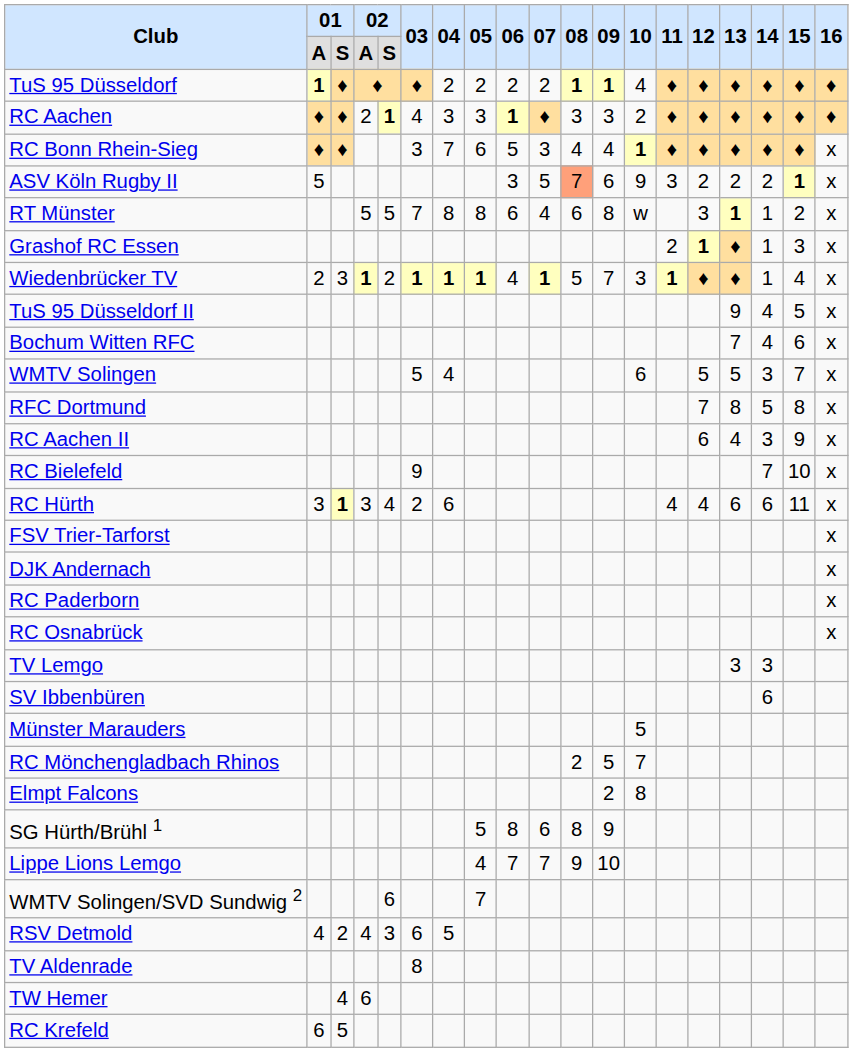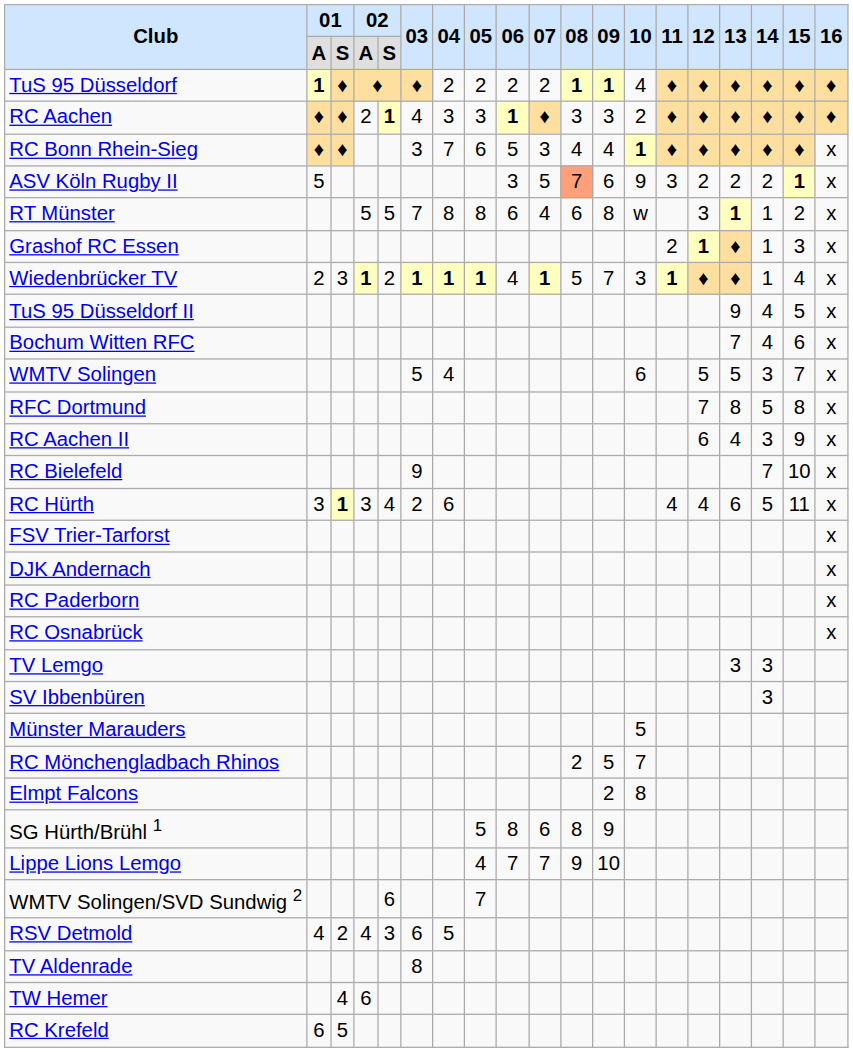 <table class="wikitable">
 <tr align="center" bgcolor="#D0E6FF">
 <td rowspan=2><strong>Club</strong></td>
 <td colspan=2><strong>01</strong></td>
 <td colspan=2><strong>02</strong></td>
 <td rowspan=2><strong>03</strong></td>
 <td rowspan=2><strong>04</strong></td>
 <td rowspan=2><strong>05</strong></td>
 <td rowspan=2><strong>06</strong></td>
 <td rowspan=2><strong>07</strong></td>
 <td rowspan=2><strong>08</strong></td>
 <td rowspan=2><strong>09</strong></td>
 <td rowspan=2><strong>10</strong></td>
 <td rowspan=2><strong>11</strong></td>
 <td rowspan=2><strong>12</strong></td>
 <td rowspan=2><strong>13</strong></td>
 <td rowspan=2><strong>14</strong></td>
 <td rowspan=2><strong>15</strong></td>
 <td rowspan=2><strong>16</strong></td>
 </tr>
 <tr align="center" bgcolor="#dfdfdf">
 <td><strong>A</strong></td>
 <td><strong>S</strong></td>
 <td><strong>A</strong></td>
 <td><strong>S</strong></td>
 </tr>
 <tr align="center">
 <td align="left"><a href='#'>TuS 95 Düsseldorf</a></td>
 <td bgcolor="#ffffbf"><strong>1</strong></td>
 <td bgcolor="#ffdf9f"><strong>♦</strong></td>
 <td colspan=2 bgcolor="#ffdf9f"><strong>♦</strong></td>
 <td bgcolor="#ffdf9f"><strong>♦</strong></td>
 <td>2</td>
 <td>2</td>
 <td>2</td>
 <td>2</td>
 <td bgcolor="#ffffbf"><strong>1</strong></td>
 <td bgcolor="#ffffbf"><strong>1</strong></td>
 <td>4</td>
 <td bgcolor="#ffdf9f"><strong>♦</strong></td>
 <td bgcolor="#ffdf9f"><strong>♦</strong></td>
 <td bgcolor="#ffdf9f"><strong>♦</strong></td>
 <td bgcolor="#ffdf9f"><strong>♦</strong></td>
 <td bgcolor="#ffdf9f"><strong>♦</strong></td>
 <td bgcolor="#ffdf9f"><strong>♦</strong></td>
 </tr>
 <tr align="center">
 <td align="left"><a href='#'>RC Aachen</a></td>
 <td bgcolor="#ffdf9f"><strong>♦</strong></td>
 <td bgcolor="#ffdf9f"><strong>♦</strong></td>
 <td>2</td>
 <td bgcolor="#ffffbf"><strong>1</strong></td>
 <td>4</td>
 <td>3</td>
 <td>3</td>
 <td bgcolor="#ffffbf"><strong>1</strong></td>
 <td bgcolor="#ffdf9f"><strong>♦</strong></td>
 <td>3</td>
 <td>3</td>
 <td>2</td>
 <td bgcolor="#ffdf9f"><strong>♦</strong></td>
 <td bgcolor="#ffdf9f"><strong>♦</strong></td>
 <td bgcolor="#ffdf9f"><strong>♦</strong></td>
 <td bgcolor="#ffdf9f"><strong>♦</strong></td>
 <td bgcolor="#ffdf9f"><strong>♦</strong></td>
 <td bgcolor="#ffdf9f"><strong>♦</strong></td>
 </tr>
 <tr align="center">
 <td align="left"><a href='#'>RC Bonn Rhein-Sieg</a></td>
 <td bgcolor="#ffdf9f"><strong>♦</strong></td>
 <td bgcolor="#ffdf9f"><strong>♦</strong></td>
 <td></td>
 <td></td>
 <td>3</td>
 <td>7</td>
 <td>6</td>
 <td>5</td>
 <td>3</td>
 <td>4</td>
 <td>4</td>
 <td bgcolor="#ffffbf"><strong>1</strong></td>
 <td bgcolor="#ffdf9f"><strong>♦</strong></td>
 <td bgcolor="#ffdf9f"><strong>♦</strong></td>
 <td bgcolor="#ffdf9f"><strong>♦</strong></td>
 <td bgcolor="#ffdf9f"><strong>♦</strong></td>
 <td bgcolor="#ffdf9f"><strong>♦</strong></td>
 <td>x</td>
 </tr>
 <tr align="center">
 <td align="left"><a href='#'>ASV Köln Rugby II</a></td>
 <td>5</td>
 <td></td>
 <td></td>
 <td></td>
 <td></td>
 <td></td>
 <td></td>
 <td>3</td>
 <td>5</td>
 <td style="background: lightsalmon;">7</td>
 <td>6</td>
 <td>9</td>
 <td>3</td>
 <td>2</td>
 <td>2</td>
 <td>2</td>
 <td bgcolor="#ffffbf"><strong>1</strong></td>
 <td>x</td>
 </tr>
 <tr align="center">
 <td align="left"><a href='#'>RT Münster</a></td>
 <td></td>
 <td></td>
 <td>5</td>
 <td>5</td>
 <td>7</td>
 <td>8</td>
 <td>8</td>
 <td>6</td>
 <td>4</td>
 <td>6</td>
 <td>8</td>
 <td>w</td>
 <td></td>
 <td>3</td>
 <td bgcolor="#ffffbf"><strong>1</strong></td>
 <td>1</td>
 <td>2</td>
 <td>x</td>
 </tr>
 <tr align="center">
 <td align="left"><a href='#'>Grashof RC Essen</a></td>
 <td></td>
 <td></td>
 <td></td>
 <td></td>
 <td></td>
 <td></td>
 <td></td>
 <td></td>
 <td></td>
 <td></td>
 <td></td>
 <td></td>
 <td>2</td>
 <td bgcolor="#ffffbf"><strong>1</strong></td>
 <td bgcolor="#ffdf9f"><strong>♦</strong></td>
 <td>1</td>
 <td>3</td>
 <td>x</td>
 </tr>
 <tr align="center">
 <td align="left"><a href='#'>Wiedenbrücker TV</a></td>
 <td>2</td>
 <td>3</td>
 <td bgcolor="#ffffbf"><strong>1</strong></td>
 <td>2</td>
 <td bgcolor="#ffffbf"><strong>1</strong></td>
 <td bgcolor="#ffffbf"><strong>1</strong></td>
 <td bgcolor="#ffffbf"><strong>1</strong></td>
 <td>4</td>
 <td bgcolor="#ffffbf"><strong>1</strong></td>
 <td>5</td>
 <td>7</td>
 <td>3</td>
 <td bgcolor="#ffffbf"><strong>1</strong></td>
 <td bgcolor="#ffdf9f"><strong>♦</strong></td>
 <td bgcolor="#ffdf9f"><strong>♦</strong></td>
 <td>1</td>
 <td>4</td>
 <td>x</td>
 </tr>
 <tr align="center">
 <td align="left"><a href='#'>TuS 95 Düsseldorf II</a></td>
 <td></td>
 <td></td>
 <td></td>
 <td></td>
 <td></td>
 <td></td>
 <td></td>
 <td></td>
 <td></td>
 <td></td>
 <td></td>
 <td></td>
 <td></td>
 <td></td>
 <td>9</td>
 <td>4</td>
 <td>5</td>
 <td>x</td>
 </tr>
 <tr align="center">
 <td align="left"><a href='#'>Bochum Witten RFC</a></td>
 <td></td>
 <td></td>
 <td></td>
 <td></td>
 <td></td>
 <td></td>
 <td></td>
 <td></td>
 <td></td>
 <td></td>
 <td></td>
 <td></td>
 <td></td>
 <td></td>
 <td>7</td>
 <td>4</td>
 <td>6</td>
 <td>x</td>
 </tr>
 <tr align="center">
 <td align="left"><a href='#'>WMTV Solingen</a></td>
 <td></td>
 <td></td>
 <td></td>
 <td></td>
 <td>5</td>
 <td>4</td>
 <td></td>
 <td></td>
 <td></td>
 <td></td>
 <td></td>
 <td>6</td>
 <td></td>
 <td>5</td>
 <td>5</td>
 <td>3</td>
 <td>7</td>
 <td>x</td>
 </tr>
 <tr align="center">
 <td align="left"><a href='#'>RFC Dortmund</a></td>
 <td></td>
 <td></td>
 <td></td>
 <td></td>
 <td></td>
 <td></td>
 <td></td>
 <td></td>
 <td></td>
 <td></td>
 <td></td>
 <td></td>
 <td></td>
 <td>7</td>
 <td>8</td>
 <td>5</td>
 <td>8</td>
 <td>x</td>
 </tr>
 <tr align="center">
 <td align="left"><a href='#'>RC Aachen II</a></td>
 <td></td>
 <td></td>
 <td></td>
 <td></td>
 <td></td>
 <td></td>
 <td></td>
 <td></td>
 <td></td>
 <td></td>
 <td></td>
 <td></td>
 <td></td>
 <td>6</td>
 <td>4</td>
 <td>3</td>
 <td>9</td>
 <td>x</td>
 </tr>
 <tr align="center">
 <td align="left"><a href='#'>RC Bielefeld</a></td>
 <td></td>
 <td></td>
 <td></td>
 <td></td>
 <td>9</td>
 <td></td>
 <td></td>
 <td></td>
 <td></td>
 <td></td>
 <td></td>
 <td></td>
 <td></td>
 <td></td>
 <td></td>
 <td>7</td>
 <td>10</td>
 <td>x</td>
 </tr>
 <tr align="center">
 <td align="left"><a href='#'>RC Hürth</a></td>
 <td>3</td>
 <td bgcolor="#ffffbf"><strong>1</strong></td>
 <td>3</td>
 <td>4</td>
 <td>2</td>
 <td>6</td>
 <td></td>
 <td></td>
 <td></td>
 <td></td>
 <td></td>
 <td></td>
 <td>4</td>
 <td>4</td>
 <td>6</td>
-<td>6</td>
+<td>5</td>
 <td>11</td>
 <td>x</td>
 </tr>
 <tr align="center">
 <td align="left"><a href='#'>FSV Trier-Tarforst</a></td>
 <td></td>
 <td></td>
 <td></td>
 <td></td>
 <td></td>
 <td></td>
 <td></td>
 <td></td>
 <td></td>
 <td></td>
 <td></td>
 <td></td>
 <td></td>
 <td></td>
 <td></td>
 <td></td>
 <td></td>
 <td>x</td>
 </tr>
 <tr align="center">
 <td align="left"><a href='#'>DJK Andernach</a></td>
 <td></td>
 <td></td>
 <td></td>
 <td></td>
 <td></td>
 <td></td>
 <td></td>
 <td></td>
 <td></td>
 <td></td>
 <td></td>
 <td></td>
 <td></td>
 <td></td>
 <td></td>
 <td></td>
 <td></td>
 <td>x</td>
 </tr>
 <tr align="center">
 <td align="left"><a href='#'>RC Paderborn</a></td>
 <td></td>
 <td></td>
 <td></td>
 <td></td>
 <td></td>
 <td></td>
 <td></td>
 <td></td>
 <td></td>
 <td></td>
 <td></td>
 <td></td>
 <td></td>
 <td></td>
 <td></td>
 <td></td>
 <td></td>
 <td>x</td>
 </tr>
 <tr align="center">
 <td align="left"><a href='#'>RC Osnabrück</a></td>
 <td></td>
 <td></td>
 <td></td>
 <td></td>
 <td></td>
 <td></td>
 <td></td>
 <td></td>
 <td></td>
 <td></td>
 <td></td>
 <td></td>
 <td></td>
 <td></td>
 <td></td>
 <td></td>
 <td></td>
 <td>x</td>
 </tr>
 <tr align="center">
 <td align="left"><a href='#'>TV Lemgo</a></td>
 <td></td>
 <td></td>
 <td></td>
 <td></td>
 <td></td>
 <td></td>
 <td></td>
 <td></td>
 <td></td>
 <td></td>
 <td></td>
 <td></td>
 <td></td>
 <td></td>
 <td>3</td>
 <td>3</td>
 <td></td>
 <td></td>
 </tr>
 <tr align="center">
 <td align="left"><a href='#'>SV Ibbenbüren</a></td>
 <td></td>
 <td></td>
 <td></td>
 <td></td>
 <td></td>
 <td></td>
 <td></td>
 <td></td>
 <td></td>
 <td></td>
 <td></td>
 <td></td>
 <td></td>
 <td></td>
 <td></td>
-<td>6</td>
+<td>3</td>
 <td></td>
 <td></td>
 </tr>
 <tr align="center">
 <td align="left"><a href='#'>Münster Marauders</a></td>
 <td></td>
 <td></td>
 <td></td>
 <td></td>
 <td></td>
 <td></td>
 <td></td>
 <td></td>
 <td></td>
 <td></td>
 <td></td>
 <td>5</td>
 <td></td>
 <td></td>
 <td></td>
 <td></td>
 <td></td>
 <td></td>
 </tr>
 <tr align="center">
 <td align="left"><a href='#'>RC Mönchengladbach Rhinos</a></td>
 <td></td>
 <td></td>
 <td></td>
 <td></td>
 <td></td>
 <td></td>
 <td></td>
 <td></td>
 <td></td>
 <td>2</td>
 <td>5</td>
 <td>7</td>
 <td></td>
 <td></td>
 <td></td>
 <td></td>
 <td></td>
 <td></td>
 </tr>
 <tr align="center">
 <td align="left"><a href='#'>Elmpt Falcons</a></td>
 <td></td>
 <td></td>
 <td></td>
 <td></td>
 <td></td>
 <td></td>
 <td></td>
 <td></td>
 <td></td>
 <td></td>
 <td>2</td>
 <td>8</td>
 <td></td>
 <td></td>
 <td></td>
 <td></td>
 <td></td>
 <td></td>
 </tr>
 <tr align="center">
 <td align="left">SG Hürth/Brühl <sup>1</sup></td>
 <td></td>
 <td></td>
 <td></td>
 <td></td>
 <td></td>
 <td></td>
 <td>5</td>
 <td>8</td>
 <td>6</td>
 <td>8</td>
 <td>9</td>
 <td></td>
 <td></td>
 <td></td>
 <td></td>
 <td></td>
 <td></td>
 <td></td>
 </tr>
 <tr align="center">
 <td align="left"><a href='#'>Lippe Lions Lemgo</a></td>
 <td></td>
 <td></td>
 <td></td>
 <td></td>
 <td></td>
 <td></td>
 <td>4</td>
 <td>7</td>
 <td>7</td>
 <td>9</td>
 <td>10</td>
 <td></td>
 <td></td>
 <td></td>
 <td></td>
 <td></td>
 <td></td>
 <td></td>
 </tr>
 <tr align="center">
 <td align="left">WMTV Solingen/SVD Sundwig <sup>2</sup></td>
 <td></td>
 <td></td>
 <td></td>
 <td>6</td>
 <td></td>
 <td></td>
 <td>7</td>
 <td></td>
 <td></td>
 <td></td>
 <td></td>
 <td></td>
 <td></td>
 <td></td>
 <td></td>
 <td></td>
 <td></td>
 <td></td>
 </tr>
 <tr align="center">
 <td align="left"><a href='#'>RSV Detmold</a></td>
 <td>4</td>
 <td>2</td>
 <td>4</td>
 <td>3</td>
 <td>6</td>
 <td>5</td>
 <td></td>
 <td></td>
 <td></td>
 <td></td>
 <td></td>
 <td></td>
 <td></td>
 <td></td>
 <td></td>
 <td></td>
 <td></td>
 <td></td>
 </tr>
 <tr align="center">
 <td align="left"><a href='#'>TV Aldenrade</a></td>
 <td></td>
 <td></td>
 <td></td>
 <td></td>
 <td>8</td>
 <td></td>
 <td></td>
 <td></td>
 <td></td>
 <td></td>
 <td></td>
 <td></td>
 <td></td>
 <td></td>
 <td></td>
 <td></td>
 <td></td>
 <td></td>
 </tr>
 <tr align="center">
 <td align="left"><a href='#'>TW Hemer</a></td>
 <td></td>
 <td>4</td>
 <td>6</td>
 <td></td>
 <td></td>
 <td></td>
 <td></td>
 <td></td>
 <td></td>
 <td></td>
 <td></td>
 <td></td>
 <td></td>
 <td></td>
 <td></td>
 <td></td>
 <td></td>
 <td></td>
 </tr>
 <tr align="center">
 <td align="left"><a href='#'>RC Krefeld</a></td>
 <td>6</td>
 <td>5</td>
 <td></td>
 <td></td>
 <td></td>
 <td></td>
 <td></td>
 <td></td>
 <td></td>
 <td></td>
 <td></td>
 <td></td>
 <td></td>
 <td></td>
 <td></td>
 <td></td>
 <td></td>
 <td></td>
 </tr>
 </table>
